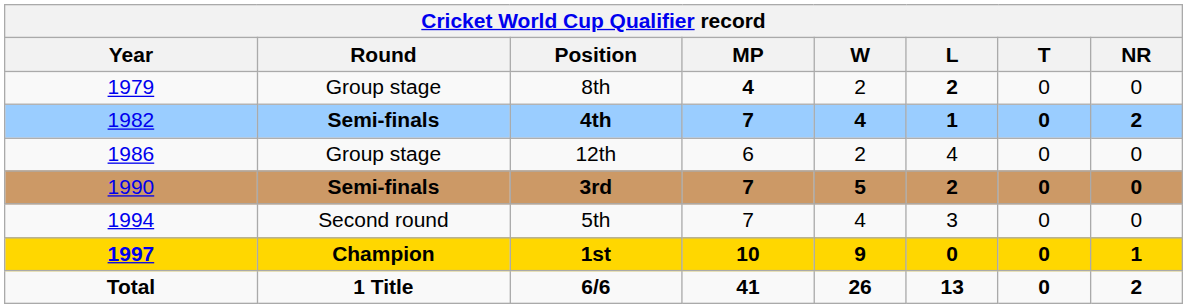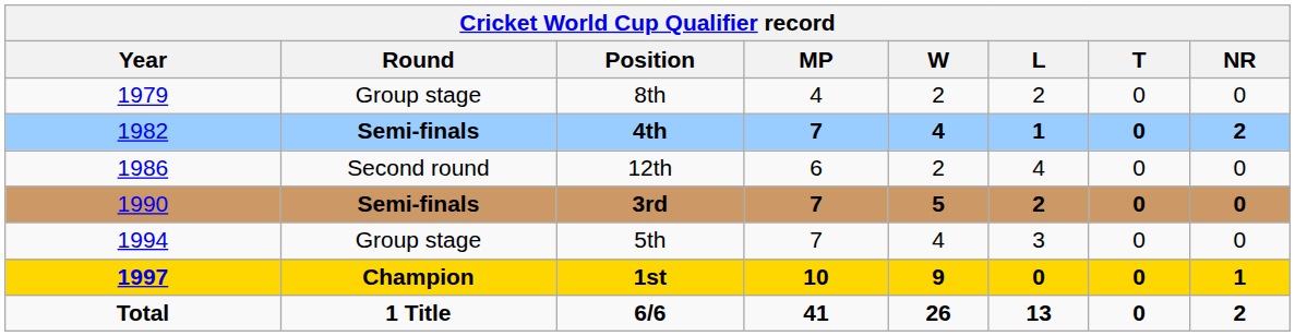 <table class="wikitable" style="text-align: center; width:900px">
 <tr>
 <th colspan=9><a href='#'>Cricket World Cup Qualifier</a> record</th>
 </tr>
 <tr>
 <th width=150>Year</th>
 <th width=150>Round</th>
 <th width=100>Position</th>
 <th width=75>MP</th>
 <th width=50>W</th>
 <th width=50>L</th>
 <th width=50>T</th>
 <th width=50>NR</th>
 </tr>
 <tr>
 <td> <a href='#'>1979</a></td>
 <td>Group stage</td>
 <td>8th</td>
-<td><strong>4</strong></td>
+<td>4</td>
 <td>2</td>
-<td><strong>2</strong></td>
+<td>2</td>
 <td>0</td>
 <td>0</td>
 </tr>
 <tr style="background:#9acdff;">
 <td> <a href='#'>1982</a></td>
 <td><strong>Semi-finals</strong></td>
 <td><strong>4th</strong></td>
 <td><strong>7</strong></td>
 <td><strong>4</strong></td>
 <td><strong>1</strong></td>
 <td><strong>0</strong></td>
 <td><strong>2</strong></td>
 </tr>
 <tr>
 <td> <a href='#'>1986</a></td>
-<td>Group stage</td>
+<td>Second round</td>
 <td>12th</td>
 <td>6</td>
 <td>2</td>
 <td>4</td>
 <td>0</td>
 <td>0</td>
 </tr>
 <tr style="background:#cc9966;">
 <td> <a href='#'>1990</a></td>
 <td><strong>Semi-finals</strong></td>
 <td><strong>3rd</strong></td>
 <td><strong>7</strong></td>
 <td><strong>5</strong></td>
 <td><strong>2</strong></td>
 <td><strong>0</strong></td>
 <td><strong>0</strong></td>
 </tr>
 <tr>
 <td> <a href='#'>1994</a></td>
-<td>Second round</td>
+<td>Group stage</td>
 <td>5th</td>
 <td>7</td>
 <td>4</td>
 <td>3</td>
 <td>0</td>
 <td>0</td>
 </tr>
 <tr style="background:gold;">
 <td><strong> <a href='#'>1997</a></strong></td>
 <td><strong>Champion</strong></td>
 <td><strong>1st</strong></td>
 <td><strong>10</strong></td>
 <td><strong>9</strong></td>
 <td><strong>0</strong></td>
 <td><strong>0</strong></td>
 <td><strong>1</strong></td>
 </tr>
 <tr>
 <td><strong>Total</strong></td>
 <td><strong>1 Title</strong></td>
 <td><strong>6/6</strong></td>
 <td><strong>41</strong></td>
 <td><strong>26</strong></td>
 <td><strong>13</strong></td>
 <td><strong>0</strong></td>
 <td><strong>2</strong></td>
 </tr>
 </table>
